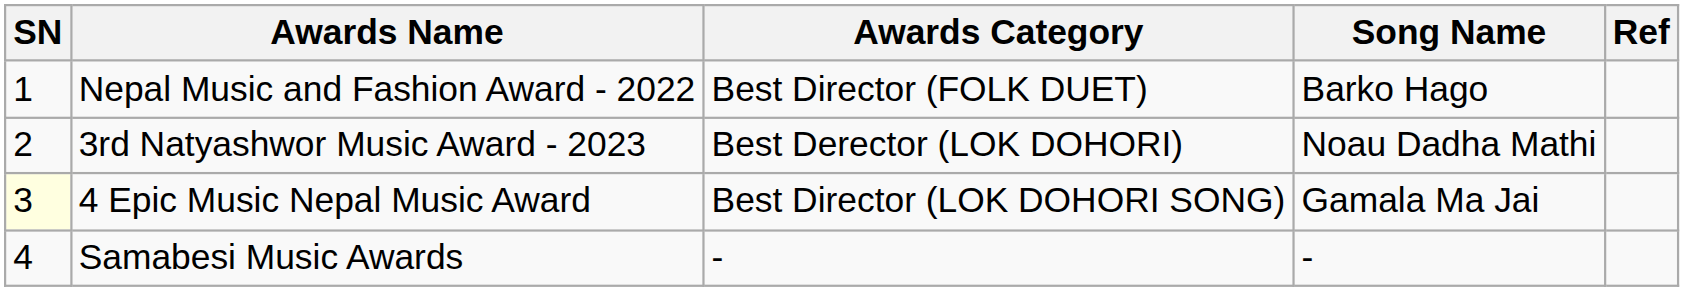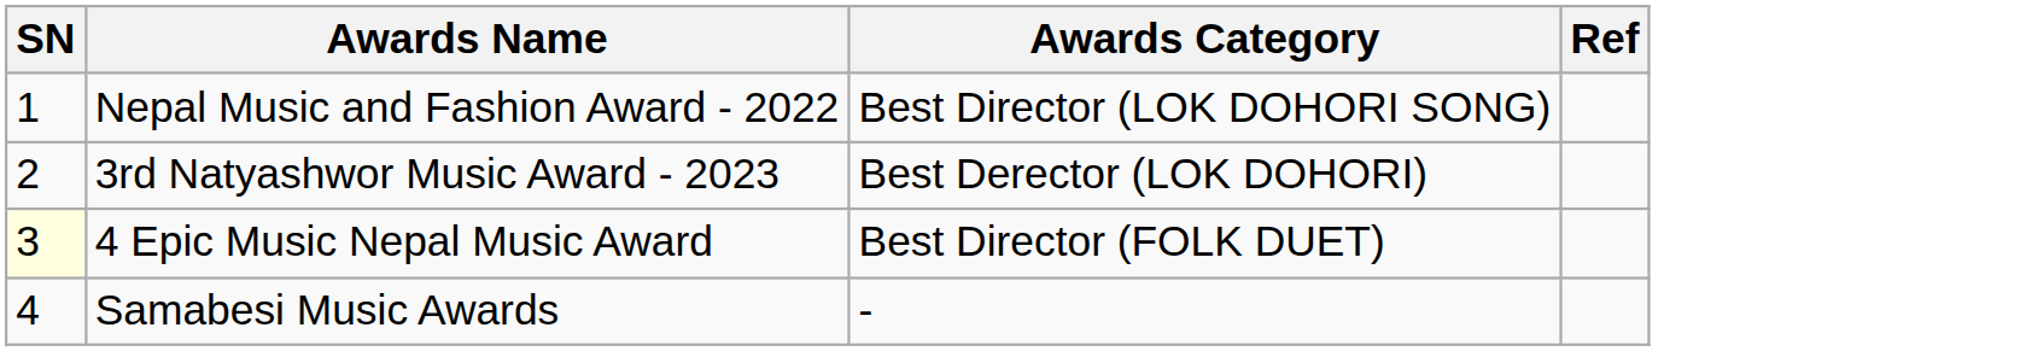 <table class="wikitable">
 <tr>
 <th>SN</th>
 <th>Awards Name</th>
 <th>Awards Category</th>
-<th>Song Name</th>
 <th>Ref</th>
 </tr>
 <tr>
 <td>1</td>
 <td>Nepal Music and Fashion Award - 2022</td>
-<td>Best Director (FOLK DUET)</td>
-<td>Barko Hago</td>
+<td>Best Director (LOK DOHORI SONG)</td>
 <td></td>
 </tr>
 <tr>
 <td>2</td>
 <td>3rd Natyashwor Music Award - 2023</td>
 <td>Best Derector (LOK DOHORI)</td>
-<td>Noau Dadha Mathi</td>
 <td></td>
 </tr>
 <tr>
 <td style="background: lightyellow;">3</td>
 <td>4 Epic Music Nepal Music Award</td>
-<td>Best Director (LOK DOHORI SONG)</td>
-<td>Gamala Ma Jai</td>
+<td>Best Director (FOLK DUET)</td>
 <td></td>
 </tr>
 <tr>
 <td>4</td>
 <td>Samabesi Music Awards</td>
 <td>-</td>
-<td>-</td>
 <td></td>
 </tr>
 </table>
